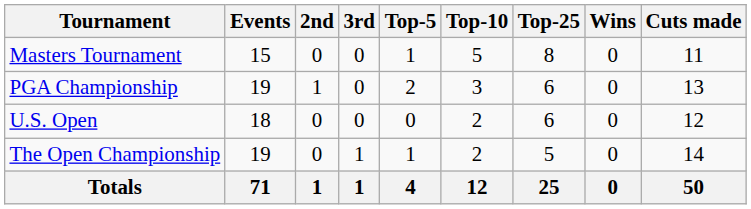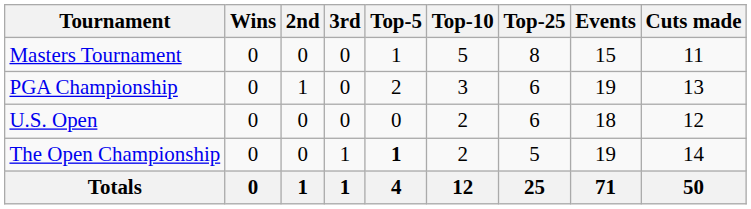 <table class=wikitable style=text-align:center>
 <tr>
 <th>Tournament</th>
-<th>Events</th>
+<th>Wins</th>
 <th>2nd</th>
 <th>3rd</th>
 <th>Top-5</th>
 <th>Top-10</th>
 <th>Top-25</th>
-<th>Wins</th>
+<th>Events</th>
 <th>Cuts made</th>
 </tr>
 <tr>
 <td align=left><a href='#'>Masters Tournament</a></td>
-<td>15</td>
+<td>0</td>
 <td>0</td>
 <td>0</td>
 <td>1</td>
 <td>5</td>
 <td>8</td>
-<td>0</td>
+<td>15</td>
 <td>11</td>
 </tr>
 <tr>
 <td align=left><a href='#'>PGA Championship</a></td>
-<td>19</td>
+<td>0</td>
 <td>1</td>
 <td>0</td>
 <td>2</td>
 <td>3</td>
 <td>6</td>
-<td>0</td>
+<td>19</td>
 <td>13</td>
 </tr>
 <tr>
 <td align=left><a href='#'>U.S. Open</a></td>
-<td>18</td>
+<td>0</td>
 <td>0</td>
 <td>0</td>
 <td>0</td>
 <td>2</td>
 <td>6</td>
-<td>0</td>
+<td>18</td>
 <td>12</td>
 </tr>
 <tr>
 <td align=left><a href='#'>The Open Championship</a></td>
-<td>19</td>
+<td>0</td>
 <td>0</td>
 <td>1</td>
-<td>1</td>
+<td><strong>1</strong></td>
 <td>2</td>
 <td>5</td>
-<td>0</td>
+<td>19</td>
 <td>14</td>
 </tr>
 <tr>
 <th>Totals</th>
-<th>71</th>
+<th>0</th>
 <th>1</th>
 <th>1</th>
 <th>4</th>
 <th>12</th>
 <th>25</th>
-<th>0</th>
+<th>71</th>
 <th>50</th>
 </tr>
 </table>
